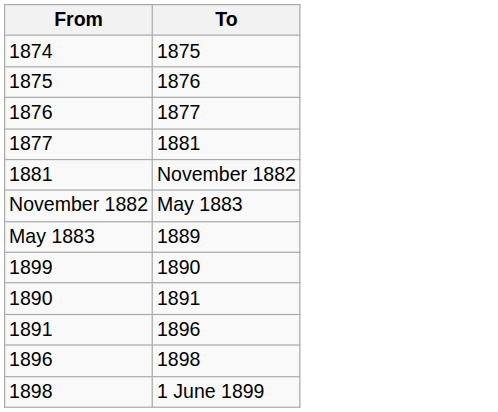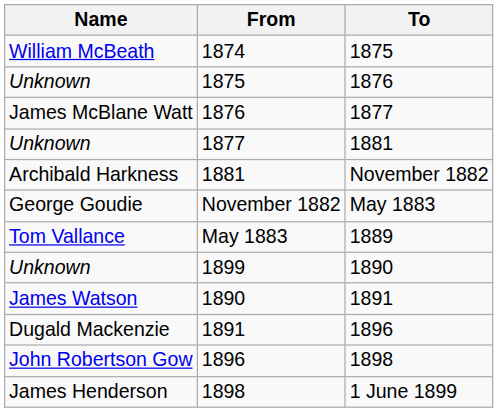 <table class="wikitable" style="text-align: left">
 <tr>
+<th>Name</th>
 <th>From</th>
 <th>To</th>
 </tr>
 <tr>
+<td> <a href='#'>William McBeath</a></td>
 <td align=left>1874 </td>
 <td align=left>1875</td>
 </tr>
 <tr>
+<td> <em>Unknown</em></td>
 <td align=left>1875</td>
 <td align=left>1876</td>
 </tr>
 <tr>
+<td> James McBlane Watt</td>
 <td align=left>1876</td>
 <td align=left>1877</td>
 </tr>
 <tr>
+<td> <em>Unknown</em></td>
 <td align=left>1877</td>
 <td align=left>1881</td>
 </tr>
 <tr>
+<td> Archibald Harkness</td>
 <td align=left>1881</td>
 <td align=left>November 1882</td>
 </tr>
 <tr>
+<td> George Goudie</td>
 <td align=left>November 1882</td>
 <td align=left>May 1883</td>
 </tr>
 <tr>
+<td> <a href='#'>Tom Vallance</a></td>
 <td align=left>May 1883</td>
 <td align=left>1889 </td>
 </tr>
 <tr>
+<td> <em>Unknown</em></td>
 <td align=left>1899</td>
 <td align=left>1890</td>
 </tr>
 <tr>
+<td> <a href='#'>James Watson</a></td>
 <td align=left>1890</td>
 <td align=left>1891</td>
 </tr>
 <tr>
+<td> Dugald Mackenzie</td>
 <td align=left>1891</td>
 <td align=left>1896</td>
 </tr>
 <tr>
+<td> <a href='#'>John Robertson Gow</a></td>
 <td align=left>1896</td>
 <td align=left>1898</td>
 </tr>
 <tr>
+<td> James Henderson</td>
 <td align=left>1898</td>
 <td align=left>1 June 1899</td>
 </tr>
 </table>
